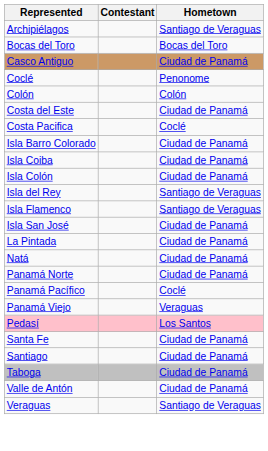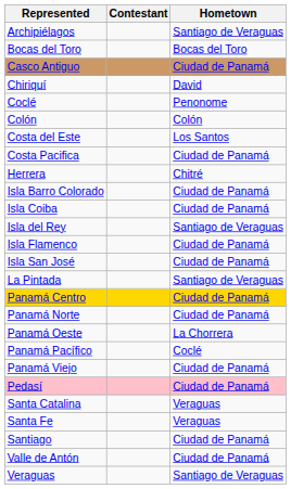 <table class="wikitable sortable" style="font-size: 95%;">
 <tr>
 <th>Represented</th>
 <th>Contestant</th>
 <th>Hometown</th>
 </tr>
 <tr>
 <td><a href='#'>Archipiélagos</a></td>
 <td></td>
 <td><a href='#'>Santiago de Veraguas</a></td>
 </tr>
 <tr>
 <td><a href='#'>Bocas del Toro</a></td>
 <td></td>
 <td><a href='#'>Bocas del Toro</a></td>
 </tr>
 <tr bgcolor=#cc9966>
 <td><a href='#'>Casco Antiguo</a></td>
 <td></td>
 <td><a href='#'>Ciudad de Panamá</a></td>
 </tr>
 <tr>
+<td><a href='#'>Chiriquí</a></td>
+<td></td>
+<td><a href='#'>David</a></td>
+</tr>
+<tr>
 <td><a href='#'>Coclé</a></td>
 <td></td>
 <td><a href='#'>Penonome</a></td>
 </tr>
 <tr>
 <td><a href='#'>Colón</a></td>
 <td></td>
 <td><a href='#'>Colón</a></td>
 </tr>
 <tr>
 <td><a href='#'>Costa del Este</a></td>
 <td></td>
-<td><a href='#'>Ciudad de Panamá</a></td>
+<td><a href='#'>Los Santos</a></td>
 </tr>
 <tr>
 <td><a href='#'>Costa Pacifica</a></td>
 <td></td>
-<td><a href='#'>Coclé</a></td>
+<td><a href='#'>Ciudad de Panamá</a></td>
+</tr>
+<tr>
+<td><a href='#'>Herrera</a></td>
+<td></td>
+<td><a href='#'>Chitré</a></td>
 </tr>
 <tr>
 <td><a href='#'>Isla Barro Colorado</a></td>
 <td></td>
 <td><a href='#'>Ciudad de Panamá</a></td>
 </tr>
 <tr>
 <td><a href='#'>Isla Coiba</a></td>
 <td></td>
 <td><a href='#'>Ciudad de Panamá</a></td>
 </tr>
 <tr>
-<td><a href='#'>Isla Colón</a></td>
-<td></td>
-<td><a href='#'>Ciudad de Panamá</a></td>
-</tr>
-<tr>
 <td><a href='#'>Isla del Rey</a></td>
 <td></td>
 <td><a href='#'>Santiago de Veraguas</a></td>
 </tr>
 <tr>
 <td><a href='#'>Isla Flamenco</a></td>
 <td></td>
-<td><a href='#'>Santiago de Veraguas</a></td>
+<td><a href='#'>Ciudad de Panamá</a></td>
 </tr>
 <tr>
 <td><a href='#'>Isla San José</a></td>
 <td></td>
 <td><a href='#'>Ciudad de Panamá</a></td>
 </tr>
 <tr>
 <td><a href='#'>La Pintada</a></td>
 <td></td>
-<td><a href='#'>Ciudad de Panamá</a></td>
+<td><a href='#'>Santiago de Veraguas</a></td>
 </tr>
-<tr>
-<td><a href='#'>Natá</a></td>
+<tr bgcolor=gold>
+<td><a href='#'>Panamá Centro</a></td>
 <td></td>
 <td><a href='#'>Ciudad de Panamá</a></td>
 </tr>
 <tr>
 <td><a href='#'>Panamá Norte</a></td>
 <td></td>
 <td><a href='#'>Ciudad de Panamá</a></td>
 </tr>
 <tr>
+<td><a href='#'>Panamá Oeste</a></td>
+<td></td>
+<td><a href='#'>La Chorrera</a></td>
+</tr>
+<tr>
 <td><a href='#'>Panamá Pacífico</a></td>
 <td></td>
 <td><a href='#'>Coclé</a></td>
 </tr>
 <tr>
 <td><a href='#'>Panamá Viejo</a></td>
 <td></td>
-<td><a href='#'>Veraguas</a></td>
+<td><a href='#'>Ciudad de Panamá</a></td>
 </tr>
 <tr bgcolor=pink>
 <td><a href='#'>Pedasí</a></td>
 <td></td>
-<td><a href='#'>Los Santos</a></td>
+<td><a href='#'>Ciudad de Panamá</a></td>
+</tr>
+<tr>
+<td><a href='#'>Santa Catalina</a></td>
+<td></td>
+<td><a href='#'>Veraguas</a></td>
 </tr>
 <tr>
 <td><a href='#'>Santa Fe</a></td>
 <td></td>
-<td><a href='#'>Ciudad de Panamá</a></td>
+<td><a href='#'>Veraguas</a></td>
 </tr>
 <tr>
 <td><a href='#'>Santiago</a></td>
-<td></td>
-<td><a href='#'>Ciudad de Panamá</a></td>
-</tr>
-<tr bgcolor=silver>
-<td><a href='#'>Taboga</a></td>
 <td></td>
 <td><a href='#'>Ciudad de Panamá</a></td>
 </tr>
 <tr>
 <td><a href='#'>Valle de Antón</a></td>
 <td></td>
 <td><a href='#'>Ciudad de Panamá</a></td>
 </tr>
 <tr>
 <td><a href='#'>Veraguas</a></td>
 <td></td>
 <td><a href='#'>Santiago de Veraguas</a></td>
 </tr>
 </table>
